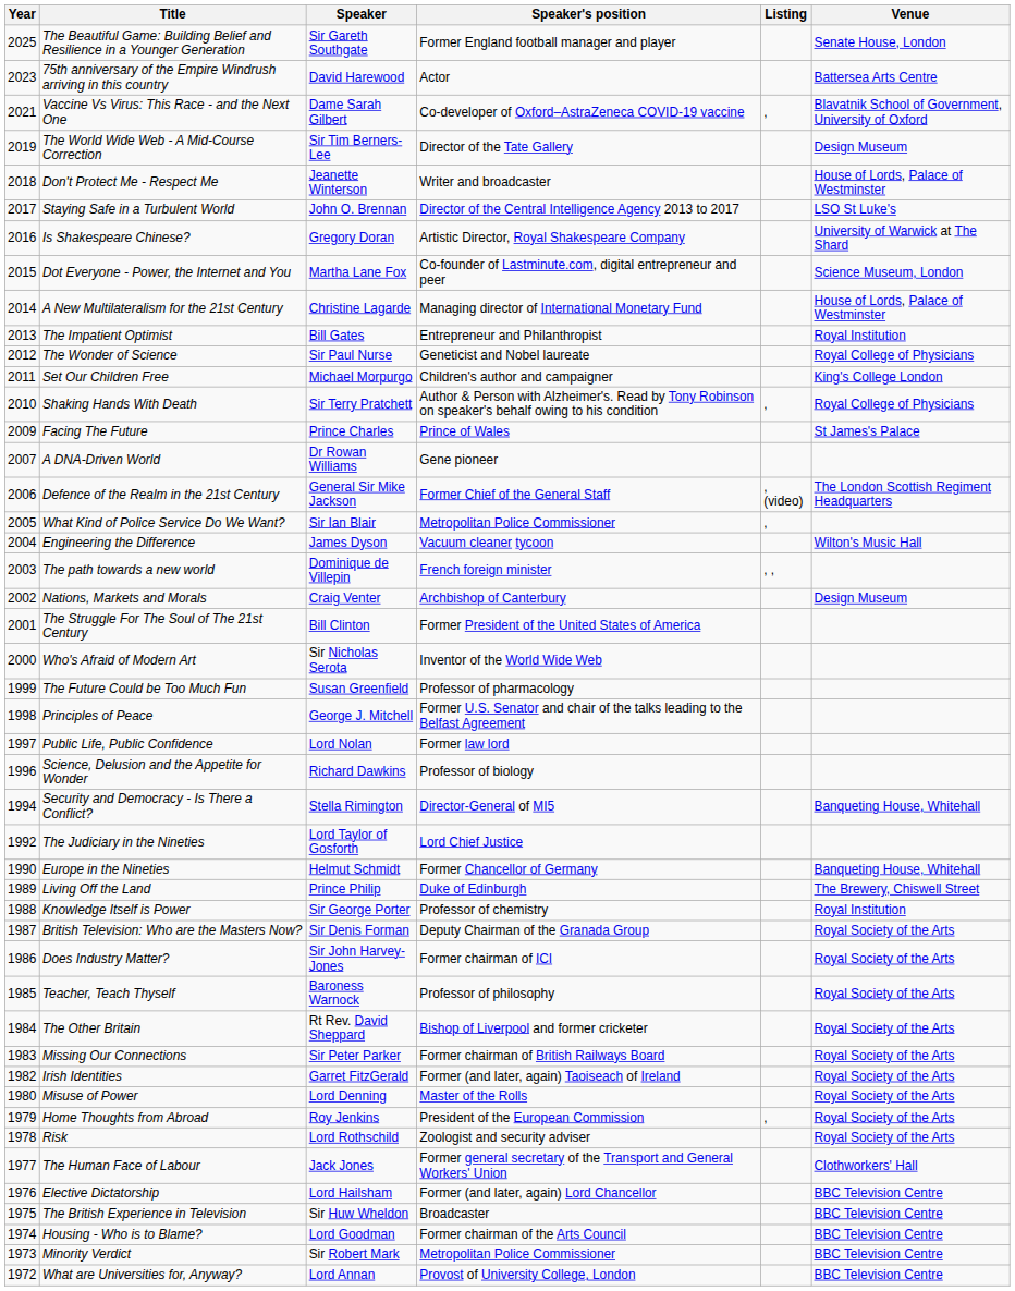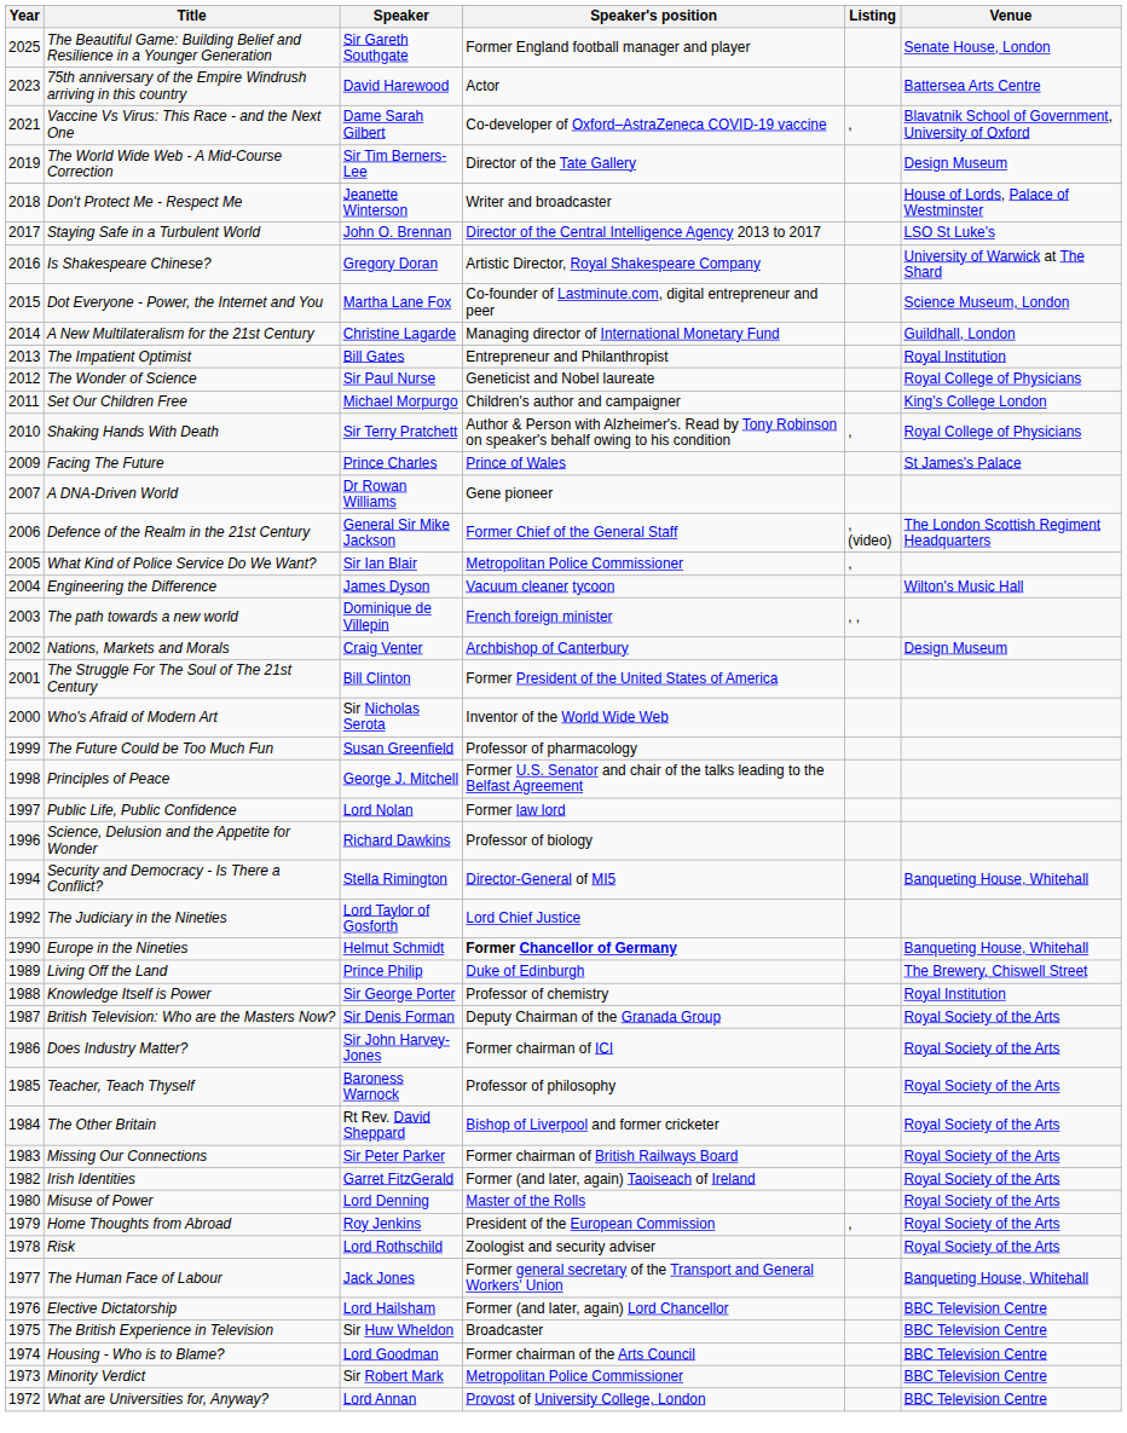 <table class="wikitable">
 <tr>
 <th>Year</th>
 <th>Title</th>
 <th>Speaker</th>
 <th>Speaker's position</th>
 <th>Listing</th>
 <th>Venue</th>
 </tr>
 <tr>
 <td>2025</td>
 <td><em>The Beautiful Game: Building Belief and Resilience in a Younger Generation</em></td>
 <td><a href='#'>Sir Gareth Southgate</a></td>
 <td>Former England football manager and player</td>
 <td></td>
 <td><a href='#'>Senate House, London</a></td>
 </tr>
 <tr>
 <td>2023</td>
 <td><em>75th anniversary of the Empire Windrush arriving in this country</em></td>
 <td><a href='#'>David Harewood</a></td>
 <td>Actor</td>
 <td></td>
 <td><a href='#'>Battersea Arts Centre</a></td>
 </tr>
 <tr>
 <td>2021</td>
 <td><em>Vaccine Vs Virus: This Race - and the Next One</em></td>
 <td><a href='#'>Dame Sarah Gilbert</a></td>
 <td>Co-developer of <a href='#'>Oxford–AstraZeneca COVID-19 vaccine</a></td>
 <td>, </td>
 <td><a href='#'>Blavatnik School of Government</a>, <a href='#'>University of Oxford</a></td>
 </tr>
 <tr>
 <td>2019</td>
 <td><em>The World Wide Web - A Mid-Course Correction</em></td>
 <td><a href='#'>Sir Tim Berners-Lee</a></td>
 <td>Director of the <a href='#'>Tate Gallery</a></td>
 <td></td>
 <td><a href='#'>Design Museum</a></td>
 </tr>
 <tr>
 <td>2018</td>
 <td><em>Don't Protect Me - Respect Me</em></td>
 <td><a href='#'>Jeanette Winterson</a></td>
 <td>Writer and broadcaster</td>
 <td></td>
 <td><a href='#'>House of Lords</a>, <a href='#'>Palace of Westminster</a></td>
 </tr>
 <tr>
 <td>2017</td>
 <td><em>Staying Safe in a Turbulent World</em></td>
 <td><a href='#'>John O. Brennan</a></td>
 <td><a href='#'>Director of the Central Intelligence Agency</a> 2013 to 2017</td>
 <td></td>
 <td><a href='#'>LSO St Luke's</a></td>
 </tr>
 <tr>
 <td>2016</td>
 <td><em>Is Shakespeare Chinese?</em></td>
 <td><a href='#'>Gregory Doran</a></td>
 <td>Artistic Director, <a href='#'>Royal Shakespeare Company</a></td>
 <td></td>
 <td><a href='#'>University of Warwick</a> at <a href='#'>The Shard</a></td>
 </tr>
 <tr>
 <td>2015</td>
 <td><em>Dot Everyone - Power, the Internet and You</em></td>
 <td><a href='#'>Martha Lane Fox</a></td>
 <td>Co-founder of <a href='#'>Lastminute.com</a>, digital entrepreneur and peer</td>
 <td></td>
 <td><a href='#'>Science Museum, London</a></td>
 </tr>
 <tr>
 <td>2014</td>
 <td><em>A New Multilateralism for the 21st Century</em></td>
 <td><a href='#'>Christine Lagarde</a></td>
 <td>Managing director of <a href='#'>International Monetary Fund</a></td>
 <td> </td>
-<td><a href='#'>House of Lords</a>, <a href='#'>Palace of Westminster</a></td>
+<td><a href='#'>Guildhall, London</a></td>
 </tr>
 <tr>
 <td>2013</td>
 <td><em>The Impatient Optimist</em></td>
 <td><a href='#'>Bill Gates</a></td>
 <td>Entrepreneur and Philanthropist</td>
 <td></td>
 <td><a href='#'>Royal Institution</a></td>
 </tr>
 <tr>
 <td>2012</td>
 <td><em>The Wonder of Science</em></td>
 <td><a href='#'>Sir Paul Nurse</a></td>
 <td>Geneticist and Nobel laureate</td>
 <td></td>
 <td><a href='#'>Royal College of Physicians</a></td>
 </tr>
 <tr>
 <td>2011</td>
 <td><em>Set Our Children Free</em></td>
 <td><a href='#'>Michael Morpurgo</a></td>
 <td>Children's author and campaigner</td>
 <td></td>
 <td><a href='#'>King's College London</a></td>
 </tr>
 <tr>
 <td>2010</td>
 <td><em>Shaking Hands With Death</em></td>
 <td><a href='#'>Sir Terry Pratchett</a></td>
 <td>Author & Person with Alzheimer's. Read by <a href='#'>Tony Robinson</a> on speaker's behalf owing to his condition</td>
 <td>, </td>
 <td><a href='#'>Royal College of Physicians</a></td>
 </tr>
 <tr>
 <td>2009</td>
 <td><em>Facing The Future</em></td>
 <td><a href='#'>Prince Charles</a></td>
 <td><a href='#'>Prince of Wales</a></td>
 <td></td>
 <td><a href='#'>St James's Palace</a></td>
 </tr>
 <tr>
 <td>2007</td>
 <td><em>A DNA-Driven World</em></td>
 <td><a href='#'>Dr Rowan Williams</a></td>
 <td>Gene pioneer</td>
 <td></td>
 <td></td>
 </tr>
 <tr>
 <td>2006</td>
 <td><em>Defence of the Realm in the 21st Century</em></td>
 <td><a href='#'>General Sir Mike Jackson</a></td>
 <td><a href='#'>Former Chief of the General Staff</a></td>
 <td>,  (video)</td>
 <td><a href='#'>The London Scottish Regiment Headquarters</a></td>
 </tr>
 <tr>
 <td>2005</td>
 <td><em>What Kind of Police Service Do We Want?</em></td>
 <td><a href='#'>Sir Ian Blair</a></td>
 <td><a href='#'>Metropolitan Police Commissioner</a></td>
 <td>, </td>
 <td></td>
 </tr>
 <tr>
 <td>2004</td>
 <td><em>Engineering the Difference</em></td>
 <td><a href='#'>James Dyson</a></td>
 <td><a href='#'>Vacuum cleaner</a> <a href='#'>tycoon</a></td>
 <td></td>
 <td><a href='#'>Wilton's Music Hall</a></td>
 </tr>
 <tr>
 <td>2003</td>
 <td><em>The path towards a new world</em></td>
 <td><a href='#'>Dominique de Villepin</a></td>
 <td><a href='#'>French foreign minister</a></td>
 <td>, , </td>
 <td></td>
 </tr>
 <tr>
 <td>2002</td>
 <td><em>Nations, Markets and Morals</em></td>
 <td><a href='#'>Craig Venter</a></td>
 <td><a href='#'>Archbishop of Canterbury</a></td>
 <td></td>
 <td><a href='#'>Design Museum</a></td>
 </tr>
 <tr>
 <td>2001</td>
 <td><em>The Struggle For The Soul of The 21st Century</em></td>
 <td><a href='#'>Bill Clinton</a></td>
 <td>Former <a href='#'>President of the United States of America</a></td>
 <td></td>
 <td></td>
 </tr>
 <tr>
 <td>2000</td>
 <td><em>Who's Afraid of Modern Art</em></td>
 <td>Sir <a href='#'>Nicholas Serota</a></td>
 <td>Inventor of the <a href='#'>World Wide Web</a></td>
 <td></td>
 <td></td>
 </tr>
 <tr>
 <td>1999</td>
 <td><em>The Future Could be Too Much Fun</em></td>
 <td><a href='#'>Susan Greenfield</a></td>
 <td>Professor of pharmacology</td>
 <td></td>
 <td></td>
 </tr>
 <tr>
 <td>1998</td>
 <td><em>Principles of Peace</em></td>
 <td><a href='#'>George J. Mitchell</a></td>
 <td>Former <a href='#'>U.S. Senator</a> and chair of the talks leading to the <a href='#'>Belfast Agreement</a></td>
 <td></td>
 <td></td>
 </tr>
 <tr>
 <td>1997</td>
 <td><em>Public Life, Public Confidence</em></td>
 <td><a href='#'>Lord Nolan</a></td>
 <td>Former <a href='#'>law lord</a></td>
 <td></td>
 <td></td>
 </tr>
 <tr>
 <td>1996</td>
 <td><em>Science, Delusion and the Appetite for Wonder</em></td>
 <td><a href='#'>Richard Dawkins</a></td>
 <td>Professor of biology</td>
 <td></td>
 <td></td>
 </tr>
 <tr>
 <td>1994</td>
 <td><em>Security and Democracy - Is There a Conflict?</em></td>
 <td><a href='#'>Stella Rimington</a></td>
 <td><a href='#'>Director-General</a> of <a href='#'>MI5</a></td>
 <td></td>
 <td><a href='#'>Banqueting House, Whitehall</a></td>
 </tr>
 <tr>
 <td>1992</td>
 <td><em>The Judiciary in the Nineties</em></td>
 <td><a href='#'>Lord Taylor of Gosforth</a></td>
 <td><a href='#'>Lord Chief Justice</a></td>
 <td></td>
 <td></td>
 </tr>
 <tr>
 <td>1990</td>
 <td><em>Europe in the Nineties</em></td>
 <td><a href='#'>Helmut Schmidt</a></td>
-<td>Former <a href='#'>Chancellor of Germany</a></td>
+<td><strong>Former <a href='#'>Chancellor of Germany</a></strong></td>
 <td></td>
 <td><a href='#'>Banqueting House, Whitehall</a></td>
 </tr>
 <tr>
 <td>1989</td>
 <td><em>Living Off the Land</em></td>
 <td><a href='#'>Prince Philip</a></td>
 <td><a href='#'>Duke of Edinburgh</a></td>
 <td></td>
 <td><a href='#'>The Brewery, Chiswell Street</a></td>
 </tr>
 <tr>
 <td>1988</td>
 <td><em>Knowledge Itself is Power</em></td>
 <td><a href='#'>Sir George Porter</a></td>
 <td>Professor of chemistry</td>
 <td></td>
 <td><a href='#'>Royal Institution</a></td>
 </tr>
 <tr>
 <td>1987</td>
 <td><em>British Television: Who are the Masters Now?</em></td>
 <td><a href='#'>Sir Denis Forman</a></td>
 <td>Deputy Chairman of the <a href='#'>Granada Group</a></td>
 <td></td>
 <td><a href='#'>Royal Society of the Arts</a></td>
 </tr>
 <tr>
 <td>1986</td>
 <td><em>Does Industry Matter?</em></td>
 <td><a href='#'>Sir John Harvey-Jones</a></td>
 <td>Former chairman of <a href='#'>ICI</a></td>
 <td></td>
 <td><a href='#'>Royal Society of the Arts</a></td>
 </tr>
 <tr>
 <td>1985</td>
 <td><em>Teacher, Teach Thyself</em></td>
 <td><a href='#'>Baroness Warnock</a></td>
 <td>Professor of  philosophy</td>
 <td></td>
 <td><a href='#'>Royal Society of the Arts</a></td>
 </tr>
 <tr>
 <td>1984</td>
 <td><em>The Other Britain</em></td>
 <td>Rt Rev. <a href='#'>David Sheppard</a></td>
 <td><a href='#'>Bishop of Liverpool</a> and former cricketer</td>
 <td></td>
 <td><a href='#'>Royal Society of the Arts</a></td>
 </tr>
 <tr>
 <td>1983</td>
 <td><em>Missing Our Connections</em></td>
 <td><a href='#'>Sir Peter Parker</a></td>
 <td>Former chairman of <a href='#'>British Railways Board</a></td>
 <td></td>
 <td><a href='#'>Royal Society of the Arts</a></td>
 </tr>
 <tr>
 <td>1982</td>
 <td><em>Irish Identities</em></td>
 <td><a href='#'>Garret FitzGerald</a></td>
 <td>Former (and later, again) <a href='#'>Taoiseach</a> of <a href='#'>Ireland</a></td>
 <td></td>
 <td><a href='#'>Royal Society of the Arts</a></td>
 </tr>
 <tr>
 <td>1980</td>
 <td><em>Misuse of Power</em></td>
 <td><a href='#'>Lord Denning</a></td>
 <td><a href='#'>Master of the Rolls</a></td>
 <td></td>
 <td><a href='#'>Royal Society of the Arts</a></td>
 </tr>
 <tr>
 <td>1979</td>
 <td><em>Home Thoughts from Abroad</em></td>
 <td><a href='#'>Roy Jenkins</a></td>
 <td>President of the <a href='#'>European Commission</a></td>
 <td>, </td>
 <td><a href='#'>Royal Society of the Arts</a></td>
 </tr>
 <tr>
 <td>1978</td>
 <td><em>Risk</em></td>
 <td><a href='#'>Lord Rothschild</a></td>
 <td>Zoologist and security adviser</td>
 <td></td>
 <td><a href='#'>Royal Society of the Arts</a></td>
 </tr>
 <tr>
 <td>1977</td>
 <td><em>The Human Face of Labour</em></td>
 <td><a href='#'>Jack Jones</a></td>
 <td>Former <a href='#'>general secretary</a> of the <a href='#'>Transport and General Workers' Union</a></td>
 <td></td>
-<td><a href='#'>Clothworkers' Hall</a></td>
+<td><a href='#'>Banqueting House, Whitehall</a></td>
 </tr>
 <tr>
 <td>1976</td>
 <td><em>Elective Dictatorship </em></td>
 <td><a href='#'>Lord Hailsham</a></td>
 <td>Former (and later, again) <a href='#'>Lord Chancellor</a></td>
 <td></td>
 <td><a href='#'>BBC Television Centre</a></td>
 </tr>
 <tr>
 <td>1975</td>
 <td><em>The British Experience in Television</em></td>
 <td>Sir <a href='#'>Huw Wheldon</a></td>
 <td>Broadcaster</td>
 <td></td>
 <td><a href='#'>BBC Television Centre</a></td>
 </tr>
 <tr>
 <td>1974</td>
 <td><em>Housing - Who is to Blame?</em></td>
 <td><a href='#'>Lord Goodman</a></td>
 <td>Former chairman of the <a href='#'>Arts Council</a></td>
 <td></td>
 <td><a href='#'>BBC Television Centre</a></td>
 </tr>
 <tr>
 <td>1973</td>
 <td><em>Minority Verdict</em></td>
 <td>Sir <a href='#'>Robert Mark</a></td>
 <td><a href='#'>Metropolitan Police Commissioner</a></td>
 <td></td>
 <td><a href='#'>BBC Television Centre</a></td>
 </tr>
 <tr>
 <td>1972</td>
 <td><em>What are Universities for, Anyway?</em></td>
 <td><a href='#'>Lord Annan</a></td>
 <td><a href='#'>Provost</a> of <a href='#'>University College, London</a></td>
 <td></td>
 <td><a href='#'>BBC Television Centre</a></td>
 </tr>
 </table>
